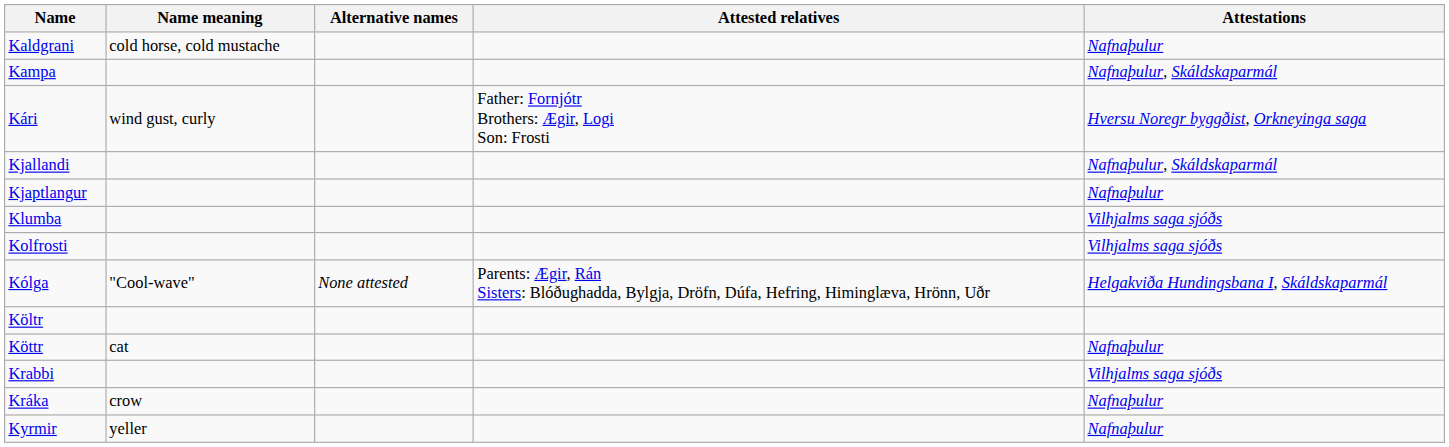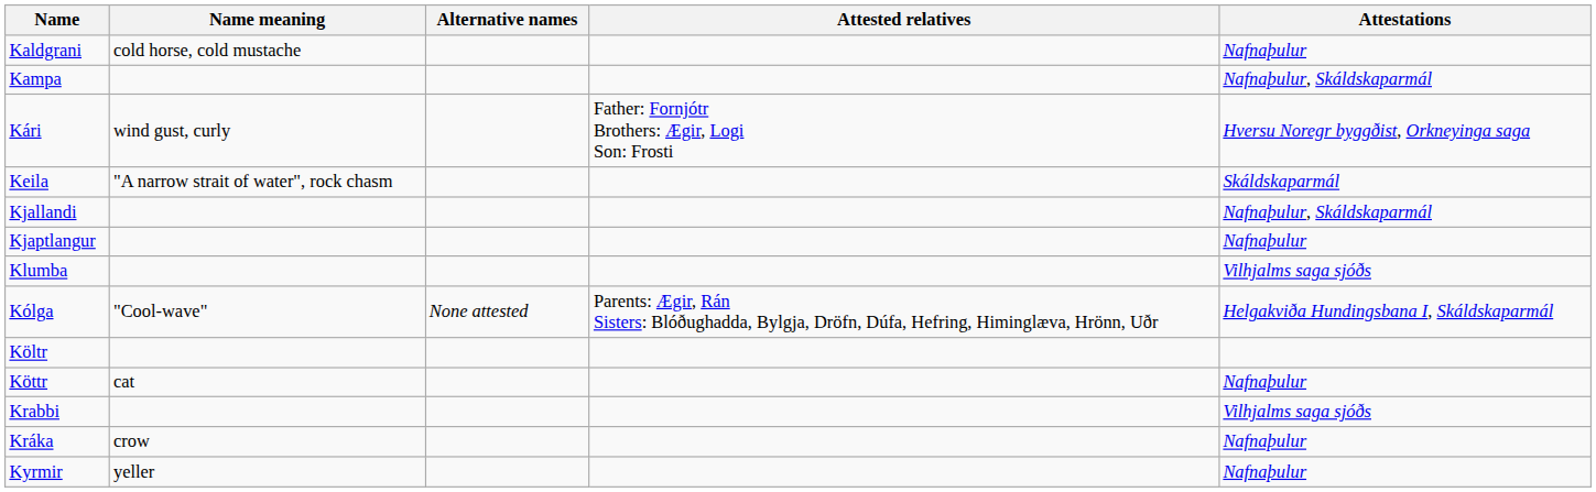 <table class="wikitable sortable" style="font-size: 90%; width: 100%">
 <tr>
 <th>Name</th>
 <th>Name meaning</th>
 <th>Alternative names</th>
 <th>Attested relatives</th>
 <th>Attestations</th>
 </tr>
 <tr>
 <td><a href='#'>Kaldgrani</a></td>
 <td>cold horse, cold mustache</td>
 <td></td>
 <td></td>
 <td><em><a href='#'>Nafnaþulur</a></em></td>
 </tr>
 <tr>
 <td><a href='#'>Kampa</a></td>
 <td></td>
 <td></td>
 <td></td>
 <td><em><a href='#'>Nafnaþulur</a></em>, <em><a href='#'>Skáldskaparmál</a></em></td>
 </tr>
 <tr>
 <td><a href='#'>Kári</a></td>
 <td>wind gust, curly</td>
 <td></td>
 <td>Father: <a href='#'>Fornjótr</a> <br> Brothers: <a href='#'>Ægir</a>, <a href='#'>Logi</a> <br> Son: Frosti</td>
 <td><em><a href='#'>Hversu Noregr byggðist</a></em>, <em><a href='#'>Orkneyinga saga</a></em></td>
 </tr>
 <tr>
+<td><a href='#'>Keila</a></td>
+<td>"A narrow strait of water", rock chasm</td>
+<td></td>
+<td></td>
+<td><em><a href='#'>Skáldskaparmál</a></em></td>
+</tr>
+<tr>
 <td><a href='#'>Kjallandi</a></td>
 <td></td>
 <td></td>
 <td></td>
 <td><em><a href='#'>Nafnaþulur</a></em>, <em><a href='#'>Skáldskaparmál</a></em></td>
 </tr>
 <tr>
 <td><a href='#'>Kjaptlangur</a></td>
 <td></td>
 <td></td>
 <td></td>
 <td><em><a href='#'>Nafnaþulur</a></em></td>
 </tr>
 <tr>
 <td><a href='#'>Klumba</a></td>
-<td></td>
-<td></td>
-<td></td>
-<td><em><a href='#'>Vilhjalms saga sjóðs</a></em></td>
-</tr>
-<tr>
-<td><a href='#'>Kolfrosti</a></td>
 <td></td>
 <td></td>
 <td></td>
 <td><em><a href='#'>Vilhjalms saga sjóðs</a></em></td>
 </tr>
 <tr>
 <td><a href='#'>Kólga</a></td>
 <td>"Cool-wave"</td>
 <td><em>None attested</em></td>
 <td>Parents: <a href='#'>Ægir</a>, <a href='#'>Rán</a> <br> <a href='#'>Sisters</a>: Blóðughadda, Bylgja, Dröfn, Dúfa, Hefring, Himinglæva, Hrönn, Uðr</td>
 <td><em><a href='#'>Helgakviða Hundingsbana I</a></em>, <em><a href='#'>Skáldskaparmál</a></em></td>
 </tr>
 <tr>
 <td><a href='#'>Költr</a></td>
 <td></td>
 <td></td>
 <td></td>
 <td></td>
 </tr>
 <tr>
 <td><a href='#'>Köttr</a></td>
 <td>cat</td>
 <td></td>
 <td></td>
 <td><em><a href='#'>Nafnaþulur</a></em></td>
 </tr>
 <tr>
 <td><a href='#'>Krabbi</a></td>
 <td></td>
 <td></td>
 <td></td>
 <td><em><a href='#'>Vilhjalms saga sjóðs</a></em></td>
 </tr>
 <tr>
 <td><a href='#'>Kráka</a></td>
 <td>crow</td>
 <td></td>
 <td></td>
 <td><em><a href='#'>Nafnaþulur</a></em></td>
 </tr>
 <tr>
 <td><a href='#'>Kyrmir</a></td>
 <td>yeller</td>
 <td></td>
 <td></td>
 <td><em><a href='#'>Nafnaþulur</a></em></td>
 </tr>
 </table>
